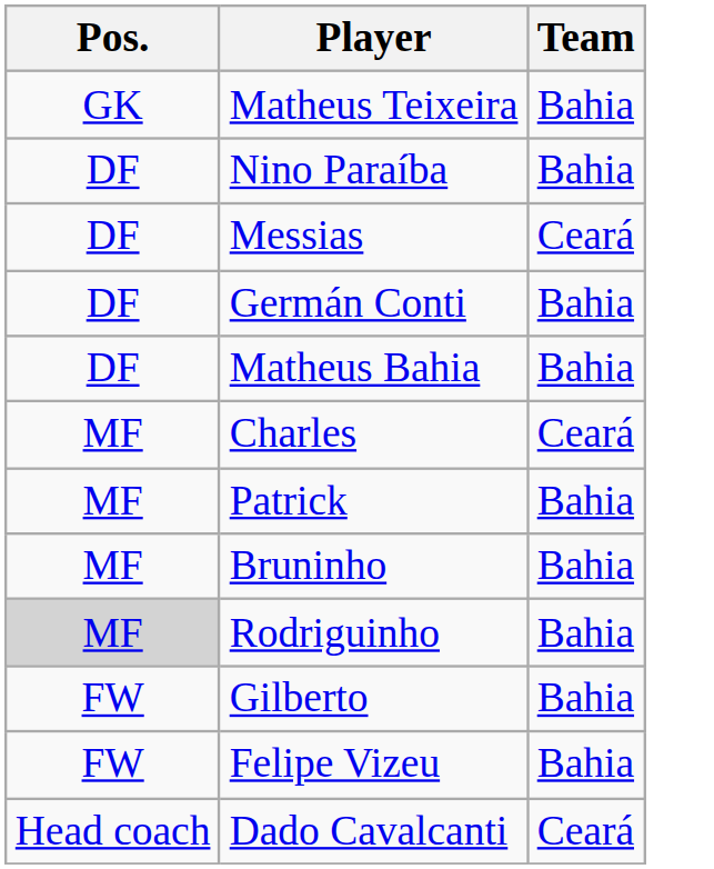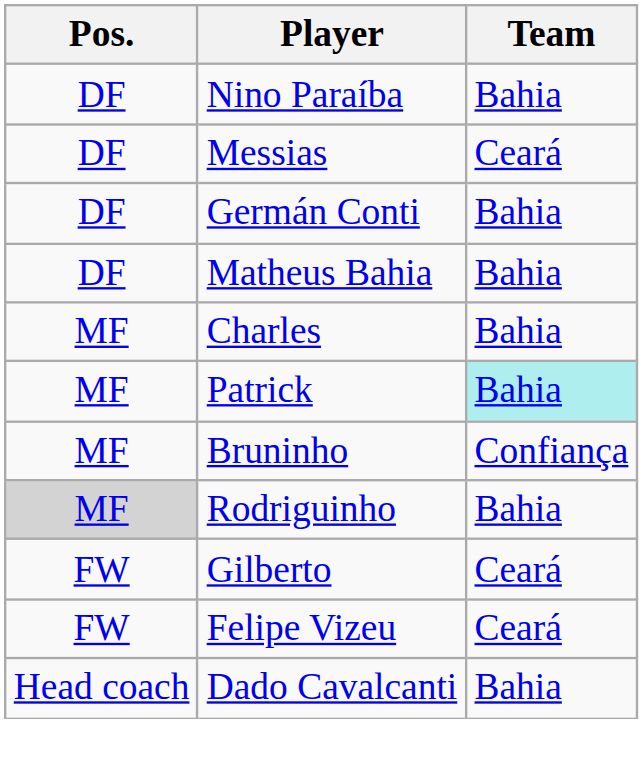 <table class="wikitable">
 <tr>
 <th>Pos.</th>
 <th>Player</th>
 <th>Team</th>
-</tr>
-<tr>
-<td style="text-align:center;" rowspan=><a href='#'>GK</a></td>
-<td> <a href='#'>Matheus Teixeira</a></td>
-<td> <a href='#'>Bahia</a></td>
 </tr>
 <tr>
 <td style="text-align:center;" rowspan=><a href='#'>DF</a></td>
 <td> <a href='#'>Nino Paraíba</a></td>
 <td> <a href='#'>Bahia</a></td>
 </tr>
 <tr>
 <td style="text-align:center;" rowspan=><a href='#'>DF</a></td>
 <td> <a href='#'>Messias</a></td>
 <td> <a href='#'>Ceará</a></td>
 </tr>
 <tr>
 <td style="text-align:center;" rowspan=><a href='#'>DF</a></td>
 <td> <a href='#'>Germán Conti</a></td>
 <td> <a href='#'>Bahia</a></td>
 </tr>
 <tr>
 <td style="text-align:center;" rowspan=><a href='#'>DF</a></td>
 <td> <a href='#'>Matheus Bahia</a></td>
 <td> <a href='#'>Bahia</a></td>
 </tr>
 <tr>
 <td style="text-align:center;" rowspan=><a href='#'>MF</a></td>
 <td> <a href='#'>Charles</a></td>
-<td> <a href='#'>Ceará</a></td>
+<td> <a href='#'>Bahia</a></td>
 </tr>
 <tr>
 <td style="text-align:center;" rowspan=><a href='#'>MF</a></td>
 <td> <a href='#'>Patrick</a></td>
-<td> <a href='#'>Bahia</a></td>
+<td style="background: paleturquoise;"> <a href='#'>Bahia</a></td>
 </tr>
 <tr>
 <td style="text-align:center;" rowspan=><a href='#'>MF</a></td>
 <td> <a href='#'>Bruninho</a></td>
-<td> <a href='#'>Bahia</a></td>
+<td> <a href='#'>Confiança</a></td>
 </tr>
 <tr>
 <td style="background: lightgrey; text-align:center;" rowspan=><a href='#'>MF</a></td>
 <td> <a href='#'>Rodriguinho</a></td>
 <td> <a href='#'>Bahia</a></td>
 </tr>
 <tr>
 <td style="text-align:center;" rowspan=><a href='#'>FW</a></td>
 <td> <a href='#'>Gilberto</a> </td>
-<td> <a href='#'>Bahia</a></td>
+<td> <a href='#'>Ceará</a></td>
 </tr>
 <tr>
 <td style="text-align:center;" rowspan=><a href='#'>FW</a></td>
 <td> <a href='#'>Felipe Vizeu</a></td>
-<td> <a href='#'>Bahia</a></td>
+<td> <a href='#'>Ceará</a></td>
 </tr>
 <tr>
 <td style="text-align:center;" rowspan=><a href='#'>Head coach</a></td>
 <td> <a href='#'>Dado Cavalcanti</a></td>
-<td> <a href='#'>Ceará</a></td>
+<td> <a href='#'>Bahia</a></td>
 </tr>
 </table>
